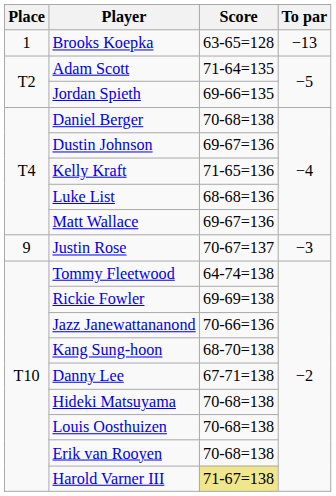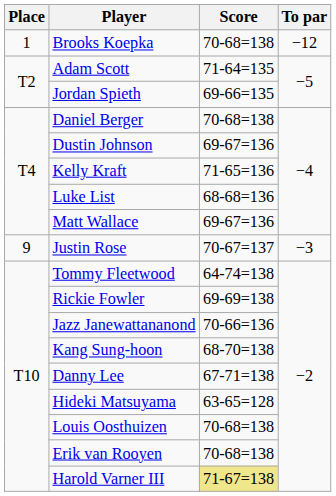 <table class="wikitable">
 <tr>
 <th>Place</th>
 <th>Player</th>
 <th>Score</th>
 <th>To par</th>
 </tr>
 <tr>
 <td align=center>1</td>
 <td> <a href='#'>Brooks Koepka</a></td>
-<td>63-65=128</td>
-<td align=center>−13</td>
+<td>70-68=138</td>
+<td align=center>−12</td>
 </tr>
 <tr>
 <td rowspan=2 align=center>T2</td>
 <td> <a href='#'>Adam Scott</a></td>
 <td>71-64=135</td>
 <td rowspan=2 align=center>−5</td>
 </tr>
 <tr>
 <td> <a href='#'>Jordan Spieth</a></td>
 <td>69-66=135</td>
 </tr>
 <tr>
 <td rowspan=5 align=center>T4</td>
 <td> <a href='#'>Daniel Berger</a></td>
 <td>70-68=138</td>
 <td rowspan=5 align=center>−4</td>
 </tr>
 <tr>
 <td> <a href='#'>Dustin Johnson</a></td>
 <td>69-67=136</td>
 </tr>
 <tr>
 <td> <a href='#'>Kelly Kraft</a></td>
 <td>71-65=136</td>
 </tr>
 <tr>
 <td> <a href='#'>Luke List</a></td>
 <td>68-68=136</td>
 </tr>
 <tr>
 <td> <a href='#'>Matt Wallace</a></td>
 <td>69-67=136</td>
 </tr>
 <tr>
 <td align=center>9</td>
 <td> <a href='#'>Justin Rose</a></td>
 <td>70-67=137</td>
 <td align=center>−3</td>
 </tr>
 <tr>
 <td rowspan=9 align=center>T10</td>
 <td> <a href='#'>Tommy Fleetwood</a></td>
 <td>64-74=138</td>
 <td rowspan=9 align=center>−2</td>
 </tr>
 <tr>
 <td> <a href='#'>Rickie Fowler</a></td>
 <td>69-69=138</td>
 </tr>
 <tr>
 <td> <a href='#'>Jazz Janewattananond</a></td>
 <td>70-66=136</td>
 </tr>
 <tr>
 <td> <a href='#'>Kang Sung-hoon</a></td>
 <td>68-70=138</td>
 </tr>
 <tr>
 <td> <a href='#'>Danny Lee</a></td>
 <td>67-71=138</td>
 </tr>
 <tr>
 <td> <a href='#'>Hideki Matsuyama</a></td>
-<td>70-68=138</td>
+<td>63-65=128</td>
 </tr>
 <tr>
 <td> <a href='#'>Louis Oosthuizen</a></td>
 <td>70-68=138</td>
 </tr>
 <tr>
 <td> <a href='#'>Erik van Rooyen</a></td>
 <td>70-68=138</td>
 </tr>
 <tr>
 <td> <a href='#'>Harold Varner III</a></td>
 <td style="background: khaki;">71-67=138</td>
 </tr>
 </table>
